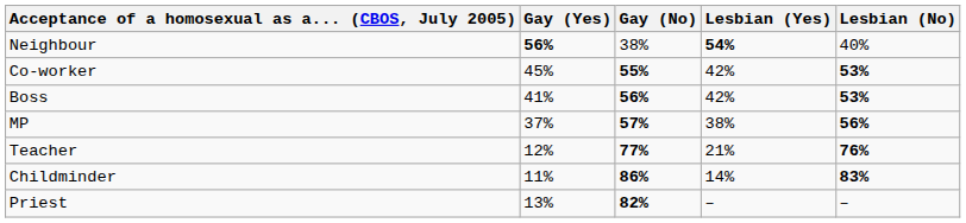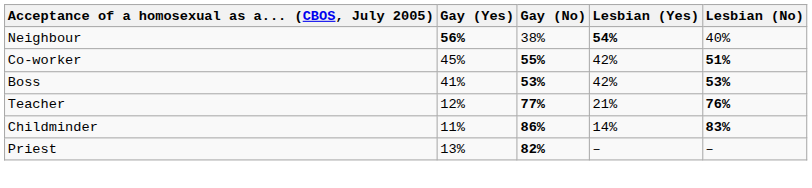 <table class="wikitable">
 <tr>
 <th>Acceptance of a homosexual as a... (<a href='#'>CBOS</a>, July 2005)</th>
 <th>Gay (Yes)</th>
 <th>Gay (No)</th>
 <th>Lesbian (Yes)</th>
 <th>Lesbian (No)</th>
 </tr>
 <tr>
 <td>Neighbour</td>
 <td><strong><span>56%</span></strong></td>
 <td>38%</td>
 <td><strong><span>54%</span></strong></td>
 <td>40%</td>
 </tr>
 <tr>
 <td>Co-worker</td>
 <td>45%</td>
 <td><strong><span>55%</span></strong></td>
 <td>42%</td>
-<td><strong><span>53%</span></strong></td>
+<td><strong><span>51%</span></strong></td>
 </tr>
 <tr>
 <td>Boss</td>
 <td>41%</td>
-<td><strong><span>56%</span></strong></td>
+<td><strong><span>53%</span></strong></td>
 <td>42%</td>
 <td><strong><span>53%</span></strong></td>
-</tr>
-<tr>
-<td>MP</td>
-<td>37%</td>
-<td><strong><span>57%</span></strong></td>
-<td>38%</td>
-<td><strong><span>56%</span></strong></td>
 </tr>
 <tr>
 <td>Teacher</td>
 <td>12%</td>
 <td><strong><span>77%</span></strong></td>
 <td>21%</td>
 <td><strong><span>76%</span></strong></td>
 </tr>
 <tr>
 <td>Childminder</td>
 <td>11%</td>
 <td><strong><span>86%</span></strong></td>
 <td>14%</td>
 <td><strong><span>83%</span></strong></td>
 </tr>
 <tr>
 <td>Priest</td>
 <td>13%</td>
 <td><strong><span>82%</span></strong></td>
 <td>–</td>
 <td>–</td>
 </tr>
 </table>
